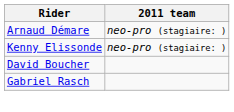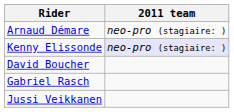 <table class="wikitable">
 <tr>
 <th>Rider</th>
 <th>2011 team</th>
 </tr>
 <tr>
 <td><a href='#'>Arnaud Démare</a></td>
 <td><em>neo-pro</em> <small>(stagiaire: )</small></td>
 </tr>
 <tr>
 <td><a href='#'>Kenny Elissonde</a></td>
-<td><em>neo-pro</em> <small>(stagiaire: )</small></td>
+<td style="background: lavender;"><em>neo-pro</em> <small>(stagiaire: )</small></td>
 </tr>
 <tr>
 <td><a href='#'>David Boucher</a></td>
 <td></td>
 </tr>
 <tr>
 <td><a href='#'>Gabriel Rasch</a></td>
 <td></td>
 </tr>
+<tr>
+<td><a href='#'>Jussi Veikkanen</a></td>
+<td></td>
+</tr>
 </table>
